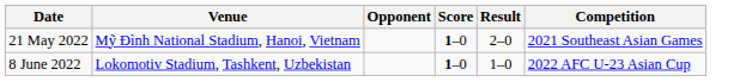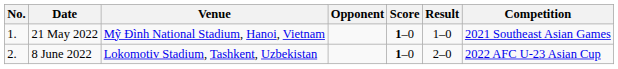 <table class="wikitable">
 <tr>
+<th>No.</th>
 <th>Date</th>
 <th>Venue</th>
 <th>Opponent</th>
 <th>Score</th>
 <th>Result</th>
 <th>Competition</th>
 </tr>
 <tr>
+<td>1.</td>
 <td>21 May 2022</td>
 <td><a href='#'>Mỹ Đình National Stadium</a>, <a href='#'>Hanoi</a>, <a href='#'>Vietnam</a></td>
 <td></td>
 <td align=center><strong>1</strong>–0</td>
-<td align=center>2–0</td>
+<td align=center>1–0</td>
 <td><a href='#'>2021 Southeast Asian Games</a></td>
 </tr>
 <tr>
+<td>2.</td>
 <td>8 June 2022</td>
 <td><a href='#'>Lokomotiv Stadium</a>, <a href='#'>Tashkent</a>, <a href='#'>Uzbekistan</a></td>
 <td></td>
 <td align=center><strong>1</strong>–0</td>
-<td align=center>1–0</td>
+<td align=center>2–0</td>
 <td><a href='#'>2022 AFC U-23 Asian Cup</a></td>
 </tr>
 </table>
